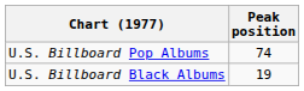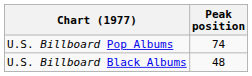 <table class="wikitable">
 <tr>
 <th align="center">Chart (1977)</th>
 <th align="center">Peak<br>position</th>
 </tr>
 <tr>
 <td align="left">U.S. <em>Billboard</em> <a href='#'>Pop Albums</a></td>
 <td align="center">74</td>
 </tr>
 <tr>
 <td align="left">U.S. <em>Billboard</em> <a href='#'>Black Albums</a></td>
-<td align="center">19</td>
+<td align="center">48</td>
 </tr>
 </table>
